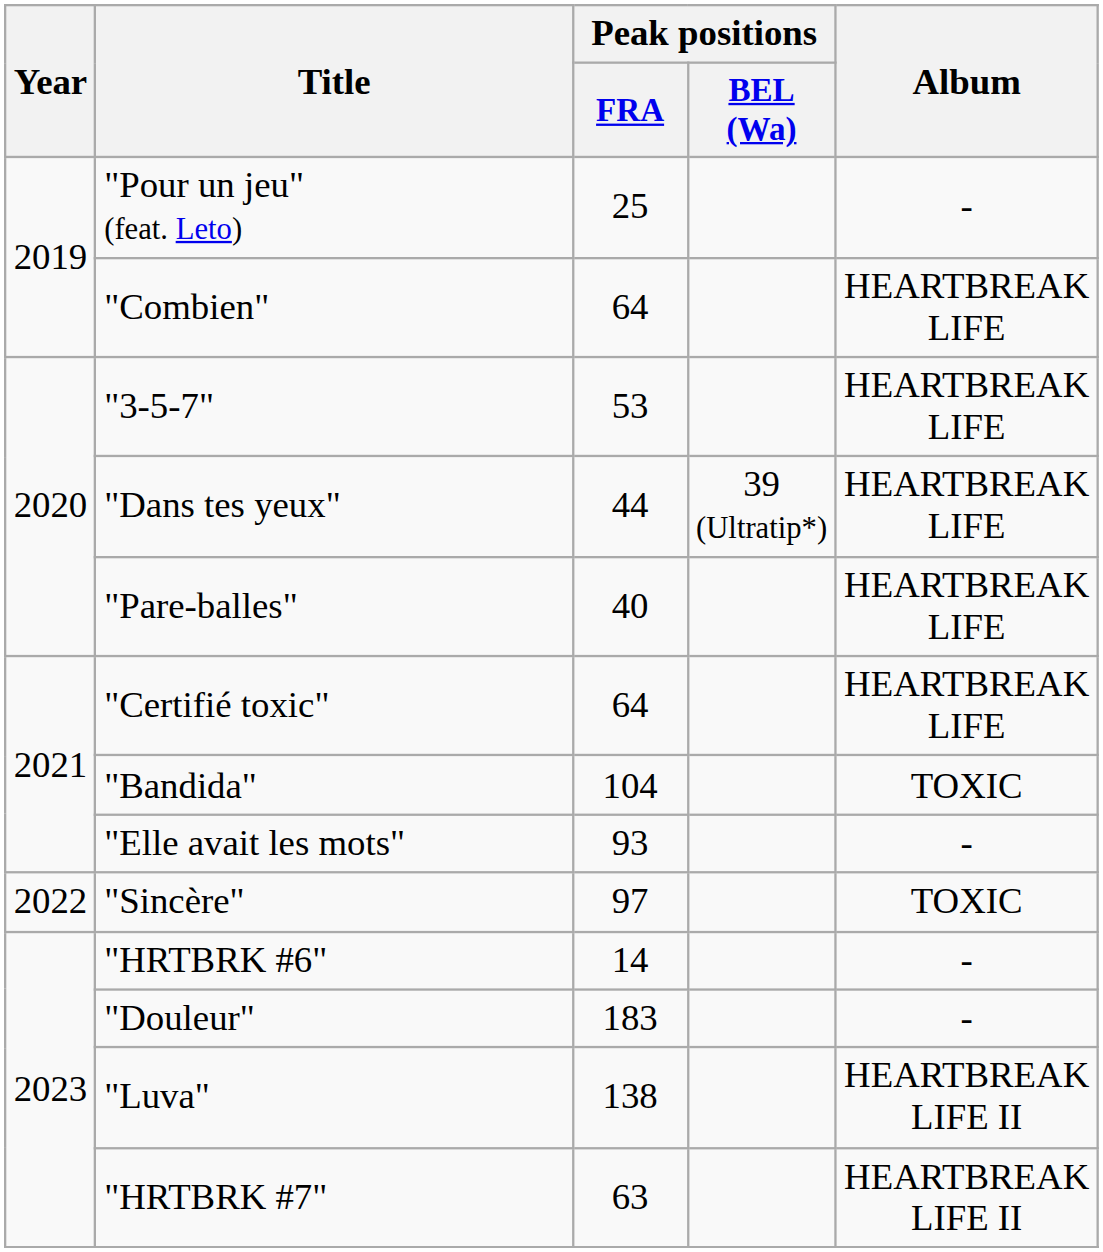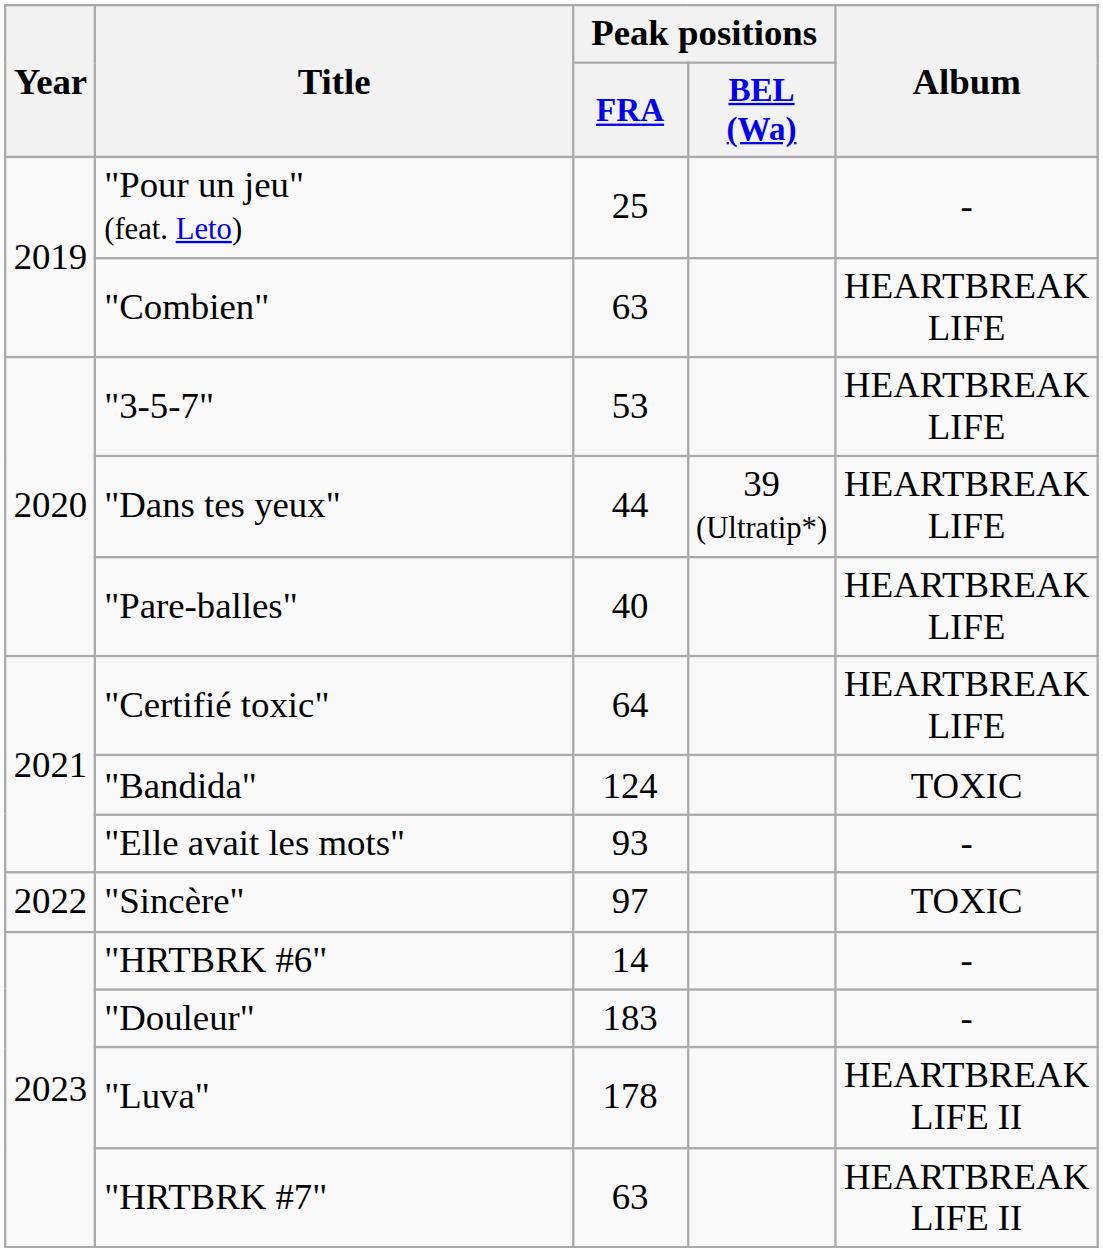 <table class="wikitable">
 <tr>
 <th align="center" rowspan="2" width="10">Year</th>
 <th align="center" rowspan="2" width="200">Title</th>
 <th align="center" colspan="2" width="20">Peak positions</th>
 <th align="center" rowspan="2" width="100">Album</th>
 </tr>
 <tr>
 <th scope="col" style="width:3em;font-size:90%;"><a href='#'>FRA</a><br></th>
 <th scope="col" style="width:3em;font-size:90%;"><a href='#'>BEL <br>(Wa)</a><br></th>
 </tr>
 <tr>
 <td style="text-align:center;" rowspan=2>2019</td>
 <td>"Pour un jeu"<br><small>(feat. <a href='#'>Leto</a>)</small></td>
 <td style="text-align:center;">25</td>
 <td style="text-align:center;"></td>
 <td style="text-align:center;">-</td>
 </tr>
 <tr>
 <td>"Combien"</td>
-<td style="text-align:center;">64</td>
+<td style="text-align:center;">63</td>
 <td style="text-align:center;"></td>
 <td style="text-align:center;">HEARTBREAK LIFE</td>
 </tr>
 <tr>
 <td style="text-align:center;" rowspan=3>2020</td>
 <td>"3-5-7"</td>
 <td style="text-align:center;">53</td>
 <td style="text-align:center;"></td>
 <td style="text-align:center;">HEARTBREAK LIFE</td>
 </tr>
 <tr>
 <td>"Dans tes yeux"</td>
 <td style="text-align:center;">44</td>
 <td style="text-align:center;">39<br><small>(Ultratip*)</small></td>
 <td style="text-align:center;">HEARTBREAK LIFE</td>
 </tr>
 <tr>
 <td>"Pare-balles"</td>
 <td style="text-align:center;">40</td>
 <td style="text-align:center;"></td>
 <td style="text-align:center;">HEARTBREAK LIFE</td>
 </tr>
 <tr>
 <td style="text-align:center;" rowspan=3>2021</td>
 <td>"Certifié toxic"</td>
 <td style="text-align:center;">64</td>
 <td style="text-align:center;"></td>
 <td style="text-align:center;">HEARTBREAK LIFE</td>
 </tr>
 <tr>
 <td>"Bandida"</td>
-<td style="text-align:center;">104</td>
+<td style="text-align:center;">124</td>
 <td style="text-align:center;"></td>
 <td style="text-align:center;">TOXIC</td>
 </tr>
 <tr>
 <td>"Elle avait les mots"</td>
 <td style="text-align:center;">93</td>
 <td style="text-align:center;"></td>
 <td style="text-align:center;">-</td>
 </tr>
 <tr>
 <td style="text-align:center;" rowspan=1>2022</td>
 <td>"Sincère"</td>
 <td style="text-align:center;">97</td>
 <td style="text-align:center;"></td>
 <td style="text-align:center;">TOXIC</td>
 </tr>
 <tr>
 <td style="text-align:center;" rowspan=4>2023</td>
 <td>"HRTBRK #6"</td>
 <td style="text-align:center;">14</td>
 <td style="text-align:center;"></td>
 <td style="text-align:center;">-</td>
 </tr>
 <tr>
 <td>"Douleur"</td>
 <td style="text-align:center;">183</td>
 <td style="text-align:center;"></td>
 <td style="text-align:center;">-</td>
 </tr>
 <tr>
 <td>"Luva"</td>
-<td style="text-align:center;">138</td>
+<td style="text-align:center;">178</td>
 <td style="text-align:center;"></td>
 <td style="text-align:center;">HEARTBREAK LIFE II</td>
 </tr>
 <tr>
 <td>"HRTBRK #7"</td>
 <td style="text-align:center;">63</td>
 <td style="text-align:center;"></td>
 <td style="text-align:center;">HEARTBREAK LIFE II</td>
 </tr>
 <tr>
 </tr>
 </table>
